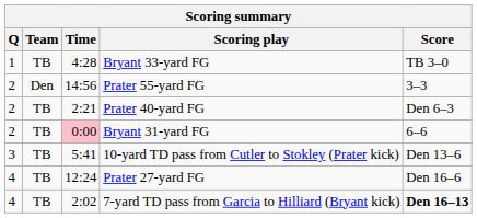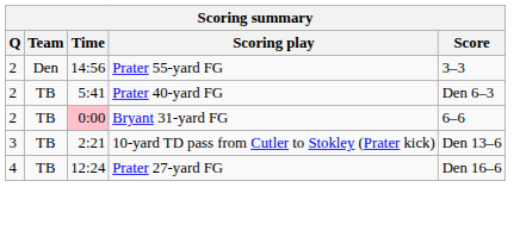 <table class="wikitable" style="font-size: 95%">
 <tr>
 <th colspan=5>Scoring summary</th>
 </tr>
 <tr>
 <th>Q</th>
 <th>Team</th>
 <th>Time</th>
 <th>Scoring play</th>
 <th>Score</th>
 </tr>
 <tr>
-<td>1</td>
-<td align=center>TB</td>
-<td align=right>4:28</td>
-<td><a href='#'>Bryant</a> 33-yard FG</td>
-<td>TB 3–0</td>
-</tr>
-<tr>
 <td>2</td>
 <td align=center>Den</td>
 <td align=right>14:56</td>
 <td><a href='#'>Prater</a> 55-yard FG</td>
 <td>3–3</td>
 </tr>
 <tr>
 <td>2</td>
 <td align=center>TB</td>
-<td align=right>2:21</td>
+<td align=right>5:41</td>
 <td><a href='#'>Prater</a> 40-yard FG</td>
 <td>Den 6–3</td>
 </tr>
 <tr>
 <td>2</td>
 <td align=center>TB</td>
 <td align=right style="background: pink;">0:00</td>
 <td><a href='#'>Bryant</a> 31-yard FG</td>
 <td>6–6</td>
 </tr>
 <tr>
 <td>3</td>
 <td align=center>TB</td>
-<td align=right>5:41</td>
+<td align=right>2:21</td>
 <td>10-yard TD pass from <a href='#'>Cutler</a> to <a href='#'>Stokley</a> (<a href='#'>Prater</a> kick)</td>
 <td>Den 13–6</td>
 </tr>
 <tr>
 <td>4</td>
 <td align=center>TB</td>
 <td align=right>12:24</td>
 <td><a href='#'>Prater</a> 27-yard FG</td>
 <td>Den 16–6</td>
 </tr>
-<tr>
-<td>4</td>
-<td align=center>TB</td>
-<td align=right>2:02</td>
-<td>7-yard TD pass from <a href='#'>Garcia</a> to <a href='#'>Hilliard</a> (<a href='#'>Bryant</a> kick)</td>
-<td><strong>Den 16–13</strong></td>
-</tr>
 </table>
